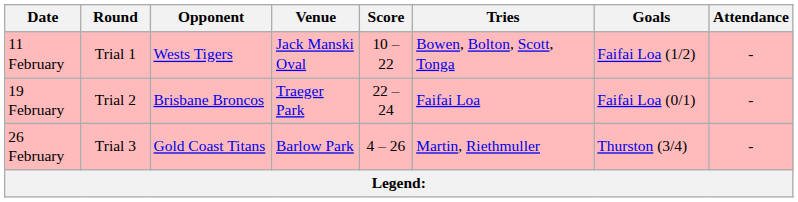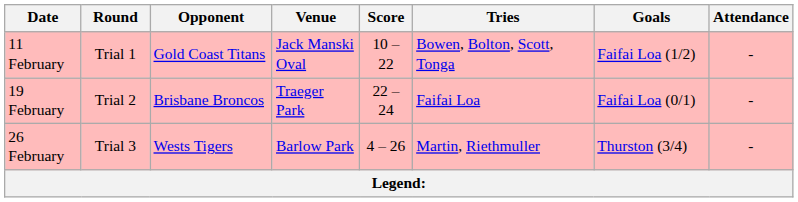 <table class="wikitable" style="font-size:75%;">
 <tr>
 <th style="width:75px;">Date</th>
 <th style="width:75px;">Round</th>
 <th style="width:170px;">Opponent</th>
 <th style="width:115px;">Venue</th>
 <th style="width:50px;">Score</th>
 <th style="width:300px;">Tries</th>
 <th style="width:170px;">Goals</th>
 <th style="width:60px;">Attendance</th>
 </tr>
 <tr style="background:#fbb;">
 <td>11 February</td>
 <td style="text-align:center;">Trial 1</td>
-<td> <a href='#'>Wests Tigers</a></td>
+<td> <a href='#'>Gold Coast Titans</a></td>
 <td><a href='#'>Jack Manski Oval</a></td>
 <td style="text-align:center;">10 – 22</td>
 <td><a href='#'>Bowen</a>, <a href='#'>Bolton</a>, <a href='#'>Scott</a>, <a href='#'>Tonga</a></td>
 <td><a href='#'>Faifai Loa</a> (1/2)</td>
 <td style="text-align:center;">-</td>
 </tr>
 <tr style="background:#fbb;">
 <td>19 February</td>
 <td style="text-align:center;">Trial 2</td>
 <td> <a href='#'>Brisbane Broncos</a></td>
 <td><a href='#'>Traeger Park</a></td>
 <td style="text-align:center;">22 – 24</td>
 <td><a href='#'>Faifai Loa</a></td>
 <td><a href='#'>Faifai Loa</a> (0/1)</td>
 <td style="text-align:center;">-</td>
 </tr>
 <tr style="background:#fbb;">
 <td>26 February</td>
 <td style="text-align:center;">Trial 3</td>
-<td> <a href='#'>Gold Coast Titans</a></td>
+<td> <a href='#'>Wests Tigers</a></td>
 <td><a href='#'>Barlow Park</a></td>
 <td style="text-align:center;">4 – 26</td>
 <td><a href='#'>Martin</a>, <a href='#'>Riethmuller</a></td>
 <td><a href='#'>Thurston</a> (3/4)</td>
 <td style="text-align:center;">-</td>
 </tr>
 <tr>
 <th colspan="11"><strong>Legend</strong>:   </th>
 </tr>
 </table>
